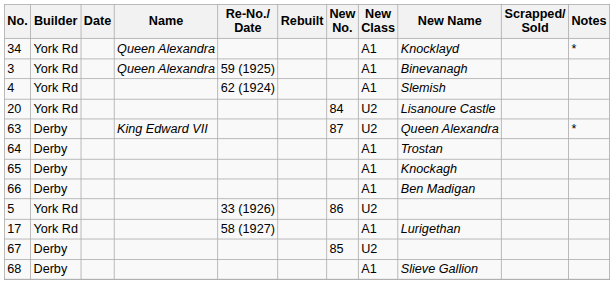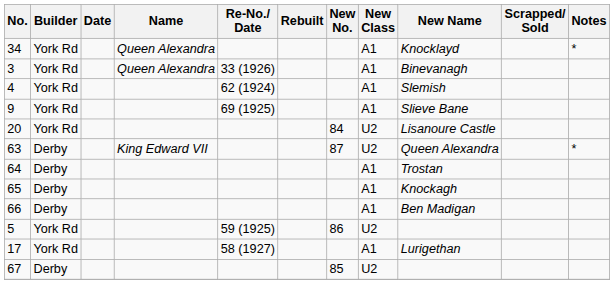 <table class="wikitable sortable">
 <tr>
 <th>No.</th>
 <th>Builder</th>
 <th>Date</th>
 <th>Name</th>
 <th>Re-No./<br> Date</th>
 <th>Rebuilt</th>
 <th>New <br>No.</th>
 <th>New<br> Class</th>
 <th>New Name</th>
 <th>Scrapped/ <br>Sold</th>
 <th>Notes</th>
 </tr>
 <tr>
 <td>34</td>
 <td>York Rd</td>
 <td></td>
 <td><em>Queen Alexandra</em></td>
 <td></td>
 <td></td>
 <td></td>
 <td>A1</td>
 <td><em>Knocklayd</em></td>
 <td></td>
 <td>*</td>
 </tr>
 <tr>
 <td>3</td>
 <td>York Rd</td>
 <td></td>
 <td><em>Queen Alexandra</em></td>
-<td>59 (1925)</td>
+<td>33 (1926)</td>
 <td></td>
 <td></td>
 <td>A1</td>
 <td><em>Binevanagh</em></td>
 <td></td>
 <td></td>
 </tr>
 <tr>
 <td>4</td>
 <td>York Rd</td>
 <td></td>
 <td></td>
 <td>62 (1924)</td>
 <td></td>
 <td></td>
 <td>A1</td>
 <td><em>Slemish</em></td>
+<td></td>
+<td></td>
+</tr>
+<tr>
+<td>9</td>
+<td>York Rd</td>
+<td></td>
+<td></td>
+<td>69 (1925)</td>
+<td></td>
+<td></td>
+<td>A1</td>
+<td><em>Slieve Bane</em></td>
 <td></td>
 <td></td>
 </tr>
 <tr>
 <td>20</td>
 <td>York Rd</td>
 <td></td>
 <td></td>
 <td></td>
 <td></td>
 <td>84</td>
 <td>U2</td>
 <td><em>Lisanoure Castle</em></td>
 <td></td>
 <td></td>
 </tr>
 <tr>
 <td>63</td>
 <td>Derby</td>
 <td></td>
 <td><em>King Edward VII</em></td>
 <td></td>
 <td></td>
 <td>87</td>
 <td>U2</td>
 <td><em>Queen Alexandra</em></td>
 <td></td>
 <td>*</td>
 </tr>
 <tr>
 <td>64</td>
 <td>Derby</td>
 <td></td>
 <td></td>
 <td></td>
 <td></td>
 <td></td>
 <td>A1</td>
 <td><em>Trostan</em></td>
 <td></td>
 <td></td>
 </tr>
 <tr>
 <td>65</td>
 <td>Derby</td>
 <td></td>
 <td></td>
 <td></td>
 <td></td>
 <td></td>
 <td>A1</td>
 <td><em>Knockagh</em></td>
 <td></td>
 <td></td>
 </tr>
 <tr>
 <td>66</td>
 <td>Derby</td>
 <td></td>
 <td></td>
 <td></td>
 <td></td>
 <td></td>
 <td>A1</td>
 <td><em>Ben Madigan</em></td>
 <td></td>
 <td></td>
 </tr>
 <tr>
 <td>5</td>
 <td>York Rd</td>
 <td></td>
 <td></td>
-<td>33 (1926)</td>
+<td>59 (1925)</td>
 <td></td>
 <td>86</td>
 <td>U2</td>
 <td></td>
 <td></td>
 <td></td>
 </tr>
 <tr>
 <td>17</td>
 <td>York Rd</td>
 <td></td>
 <td></td>
 <td>58 (1927)</td>
 <td></td>
 <td></td>
 <td>A1</td>
 <td><em>Lurigethan</em></td>
 <td></td>
 <td></td>
 </tr>
 <tr>
 <td>67</td>
 <td>Derby</td>
 <td></td>
 <td></td>
 <td></td>
 <td></td>
 <td>85</td>
 <td>U2</td>
 <td></td>
 <td></td>
 <td></td>
 </tr>
 <tr>
-<td>68</td>
-<td>Derby</td>
-<td></td>
-<td></td>
-<td></td>
-<td></td>
-<td></td>
-<td>A1</td>
-<td><em>Slieve Gallion </em></td>
-<td></td>
-<td></td>
-</tr>
-<tr>
 </tr>
 </table>
